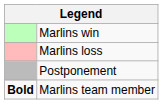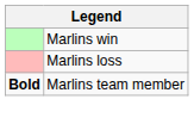 <table class="wikitable" style="font-size:90%">
 <tr>
 <th colspan="2">Legend</th>
 </tr>
 <tr>
 <td style="background:#bfb;"> </td>
 <td>Marlins win</td>
 </tr>
 <tr>
 <td style="background:#fbb;"> </td>
 <td>Marlins loss</td>
 </tr>
 <tr>
-<td style="background:#bbb;"> </td>
-<td>Postponement</td>
-</tr>
-<tr>
 <td><strong>Bold</strong></td>
 <td>Marlins team member</td>
 </tr>
 </table>
